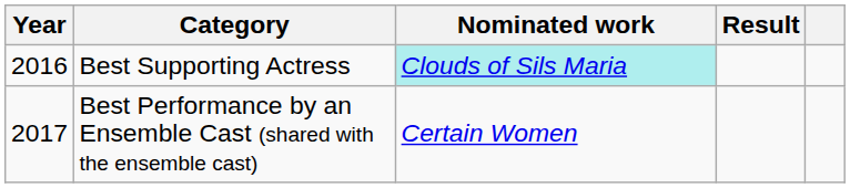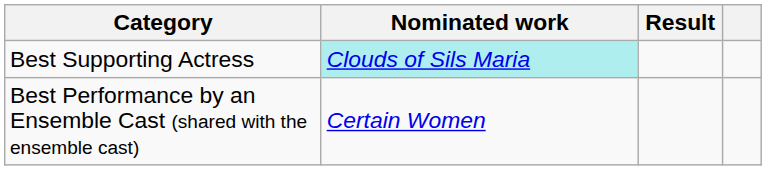 <table class="wikitable" style="width:85%;">
 <tr>
-<th width=5%>Year</th>
 <th style="width:40%;">Category</th>
 <th style="width:40%;">Nominated work</th>
 <th style="width:10%;">Result</th>
 <th width=5%></th>
 </tr>
 <tr>
-<td>2016</td>
 <td>Best Supporting Actress</td>
 <td style="background: paleturquoise;"><em><a href='#'>Clouds of Sils Maria</a></em></td>
 <td></td>
 <td style="text-align:center;"></td>
 </tr>
 <tr>
-<td>2017</td>
 <td>Best Performance by an Ensemble Cast <small>(shared with the ensemble cast)</small></td>
 <td><em><a href='#'>Certain Women</a></em></td>
 <td></td>
 <td style="text-align:center;"></td>
 </tr>
 </table>
